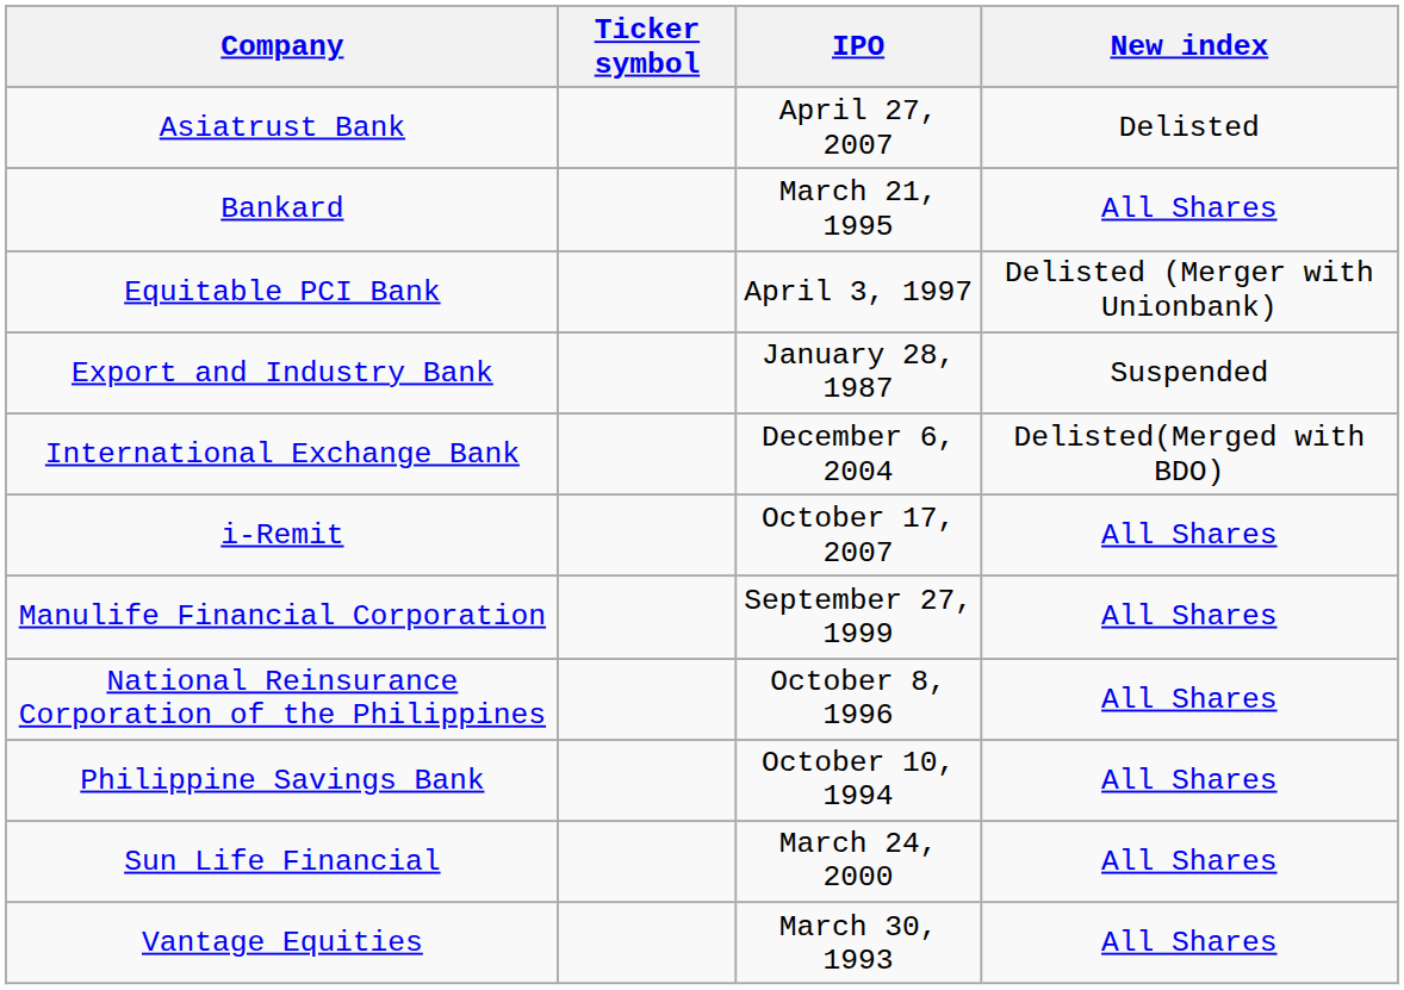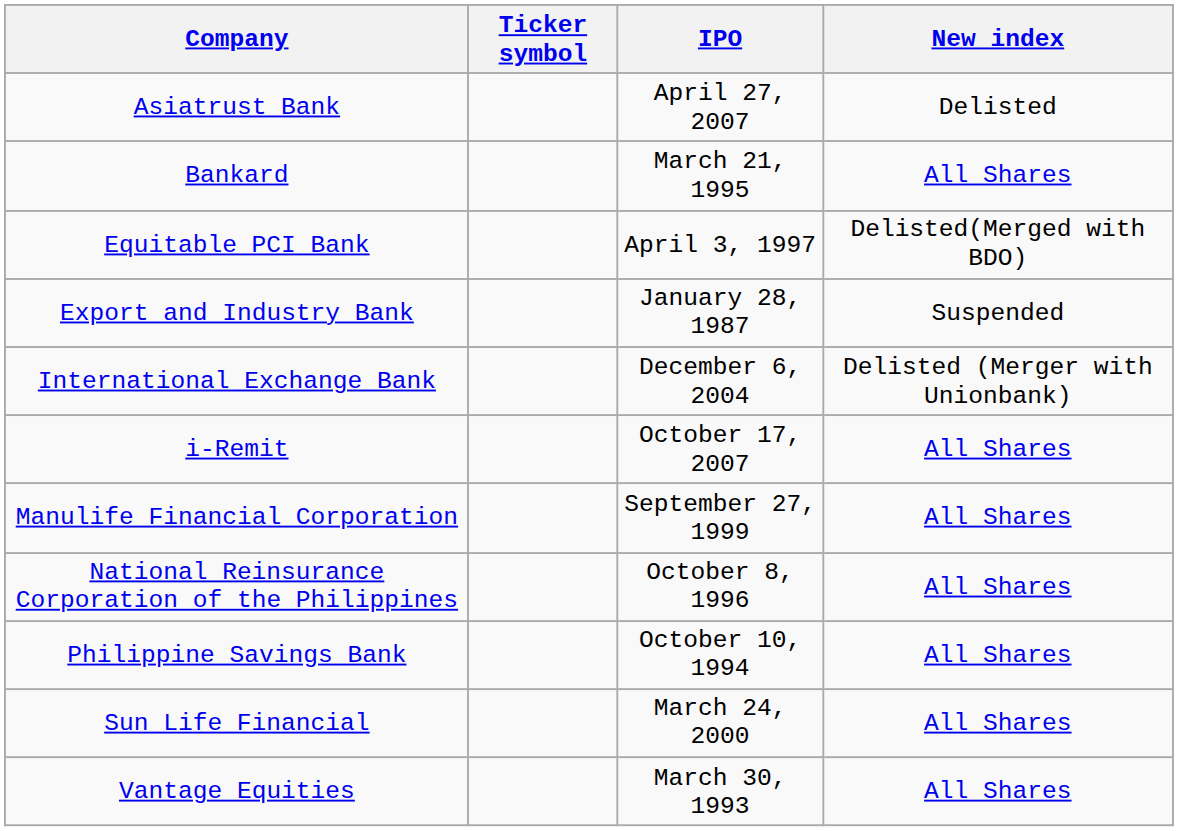 <table class="wikitable" width="70%" align= "center">
 <tr>
 <th><a href='#'>Company</a></th>
 <th><a href='#'>Ticker symbol</a></th>
 <th><a href='#'>IPO</a></th>
 <th><a href='#'>New index</a></th>
 </tr>
 <tr align=center>
 <td><a href='#'>Asiatrust Bank</a></td>
 <td></td>
 <td>April 27, 2007</td>
 <td>Delisted</td>
 </tr>
 <tr align=center>
 <td><a href='#'>Bankard</a></td>
 <td></td>
 <td>March 21, 1995</td>
 <td><a href='#'>All Shares</a></td>
 </tr>
 <tr align=center>
 <td><a href='#'>Equitable PCI Bank</a></td>
 <td></td>
 <td>April 3, 1997</td>
-<td>Delisted (Merger with Unionbank)</td>
+<td>Delisted(Merged with BDO)</td>
 </tr>
 <tr align=center>
 <td><a href='#'>Export and Industry Bank</a></td>
 <td></td>
 <td>January 28, 1987</td>
 <td>Suspended</td>
 </tr>
 <tr align=center>
 <td><a href='#'>International Exchange Bank</a></td>
 <td></td>
 <td>December 6, 2004</td>
-<td>Delisted(Merged with BDO)</td>
+<td>Delisted (Merger with Unionbank)</td>
 </tr>
 <tr align=center>
 <td><a href='#'>i-Remit</a></td>
 <td></td>
 <td>October 17, 2007</td>
 <td><a href='#'>All Shares</a></td>
 </tr>
 <tr align=center>
 <td><a href='#'>Manulife Financial Corporation</a></td>
 <td></td>
 <td>September 27, 1999</td>
 <td><a href='#'>All Shares</a></td>
 </tr>
 <tr align=center>
 <td><a href='#'>National Reinsurance Corporation of the Philippines</a></td>
 <td></td>
 <td>October 8, 1996</td>
 <td><a href='#'>All Shares</a></td>
 </tr>
 <tr align=center>
 <td><a href='#'>Philippine Savings Bank</a></td>
 <td></td>
 <td>October 10, 1994</td>
 <td><a href='#'>All Shares</a></td>
 </tr>
 <tr align=center>
 <td><a href='#'>Sun Life Financial</a></td>
 <td></td>
 <td>March 24, 2000</td>
 <td><a href='#'>All Shares</a></td>
 </tr>
 <tr align=center>
 <td><a href='#'>Vantage Equities</a></td>
 <td></td>
 <td>March 30, 1993</td>
 <td><a href='#'>All Shares</a></td>
 </tr>
 </table>
